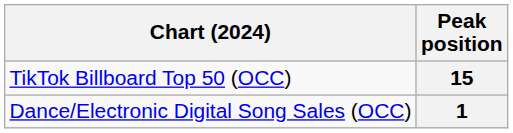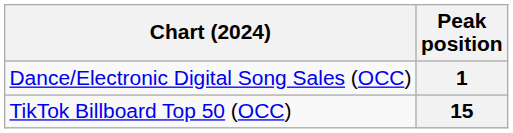 <table class="wikitable sortable">
 <tr>
 <th>Chart (2024)</th>
 <th>Peak<br>position</th>
 </tr>
 <tr>
+<td><a href='#'>Dance/Electronic Digital Song Sales</a> (<a href='#'>OCC</a>)</td>
+<th>1</th>
+</tr>
+<tr>
 <td><a href='#'>TikTok Billboard Top 50</a> (<a href='#'>OCC</a>)</td>
 <th>15</th>
 </tr>
-<tr>
-<td><a href='#'>Dance/Electronic Digital Song Sales</a> (<a href='#'>OCC</a>)</td>
-<th>1</th>
-</tr>
 </table>
